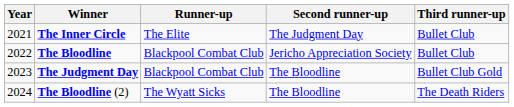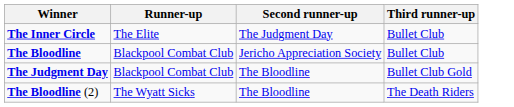 <table class="wikitable">
 <tr>
-<th>Year</th>
 <th>Winner</th>
 <th>Runner-up</th>
 <th>Second runner-up</th>
 <th>Third runner-up</th>
 </tr>
 <tr>
-<td>2021</td>
 <td><strong><a href='#'>The Inner Circle</a></strong></td>
 <td><a href='#'>The Elite</a></td>
 <td><a href='#'>The Judgment Day</a></td>
 <td><a href='#'>Bullet Club</a></td>
 </tr>
 <tr>
-<td>2022</td>
 <td><strong><a href='#'>The Bloodline</a></strong></td>
 <td><a href='#'>Blackpool Combat Club</a></td>
 <td><a href='#'>Jericho Appreciation Society</a></td>
 <td><a href='#'>Bullet Club</a></td>
 </tr>
 <tr>
-<td>2023</td>
 <td><strong><a href='#'>The Judgment Day</a></strong></td>
 <td><a href='#'>Blackpool Combat Club</a></td>
 <td><a href='#'>The Bloodline</a></td>
 <td><a href='#'>Bullet Club Gold</a></td>
 </tr>
 <tr>
-<td>2024</td>
 <td><strong><a href='#'>The Bloodline</a></strong> (2)</td>
 <td><a href='#'>The Wyatt Sicks</a></td>
 <td><a href='#'>The Bloodline</a></td>
 <td><a href='#'>The Death Riders</a></td>
 </tr>
 </table>
